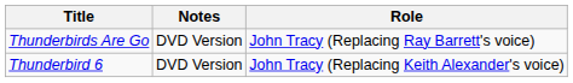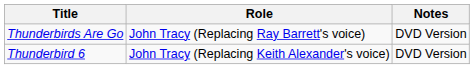 <table class="wikitable">
 <tr>
 <th>Title</th>
+<th>Role</th>
 <th>Notes</th>
-<th>Role</th>
 </tr>
 <tr>
 <td><em><a href='#'>Thunderbirds Are Go</a></em></td>
+<td><a href='#'>John Tracy</a> (Replacing <a href='#'>Ray Barrett</a>'s voice)</td>
 <td>DVD Version</td>
-<td><a href='#'>John Tracy</a> (Replacing <a href='#'>Ray Barrett</a>'s voice)</td>
 </tr>
 <tr>
 <td><em><a href='#'>Thunderbird 6</a></em></td>
+<td><a href='#'>John Tracy</a> (Replacing <a href='#'>Keith Alexander</a>'s voice)</td>
 <td>DVD Version</td>
-<td><a href='#'>John Tracy</a> (Replacing <a href='#'>Keith Alexander</a>'s voice)</td>
 </tr>
 </table>
